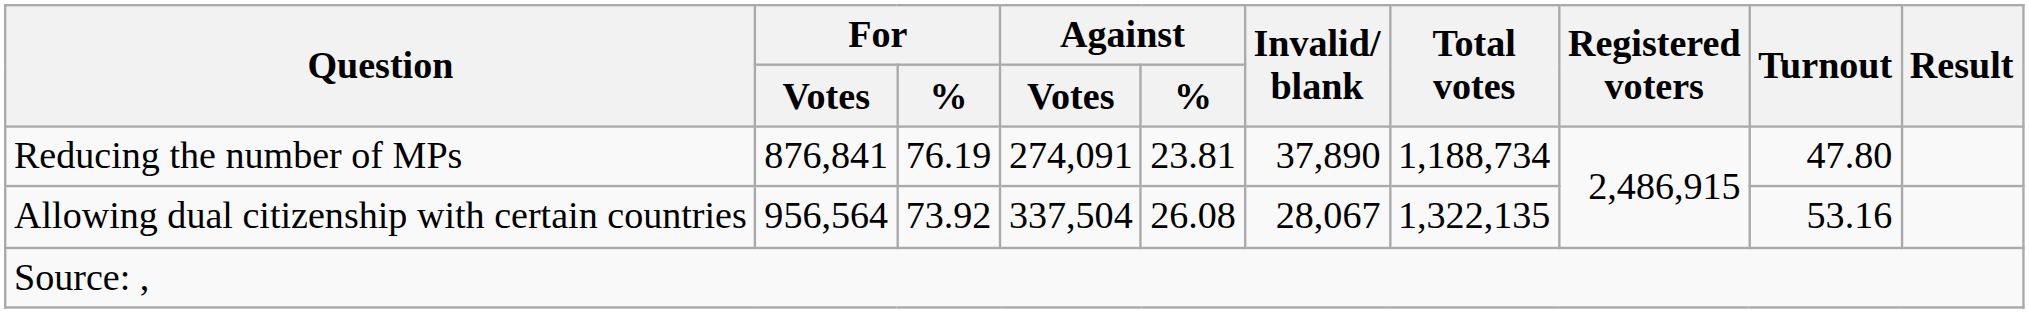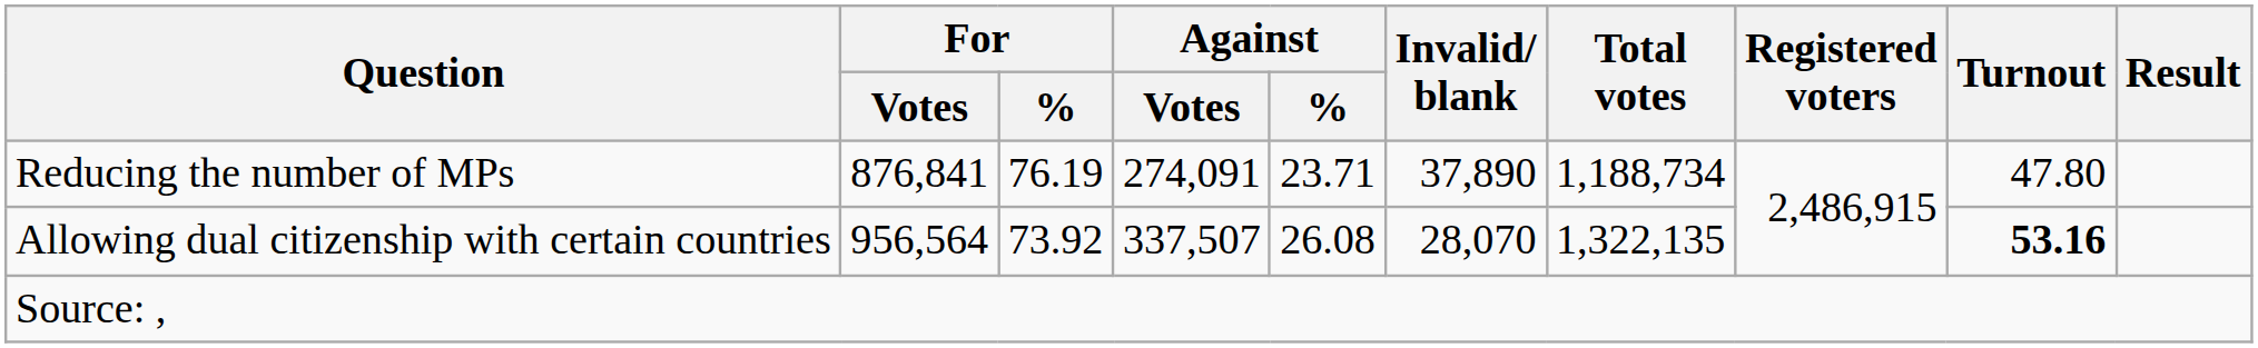 <table class=wikitable style=text-align:right>
 <tr>
 <th rowspan=2>Question</th>
 <th colspan=2>For</th>
 <th colspan=2>Against</th>
 <th rowspan=2>Invalid/<br>blank</th>
 <th rowspan=2>Total<br>votes</th>
 <th rowspan=2>Registered<br>voters</th>
 <th rowspan=2>Turnout</th>
 <th rowspan=2>Result</th>
 </tr>
 <tr>
 <th>Votes</th>
 <th>%</th>
 <th>Votes</th>
 <th>%</th>
 </tr>
 <tr>
 <td align=left>Reducing the number of MPs</td>
 <td>876,841</td>
 <td>76.19</td>
 <td>274,091</td>
-<td>23.81</td>
+<td>23.71</td>
 <td>37,890</td>
 <td>1,188,734</td>
 <td rowspan=2>2,486,915</td>
 <td>47.80</td>
 <td></td>
 </tr>
 <tr>
 <td align=left>Allowing dual citizenship with certain countries</td>
 <td>956,564</td>
 <td>73.92</td>
-<td>337,504</td>
+<td>337,507</td>
 <td>26.08</td>
-<td>28,067</td>
+<td>28,070</td>
 <td>1,322,135</td>
-<td>53.16</td>
+<td><strong>53.16</strong></td>
 <td></td>
 </tr>
 <tr>
 <td colspan=14 align=left>Source: , </td>
 </tr>
 </table>
